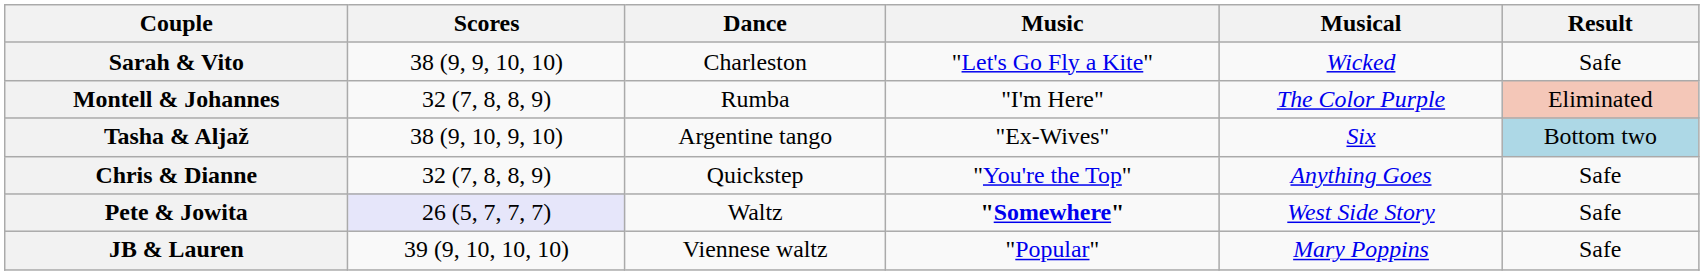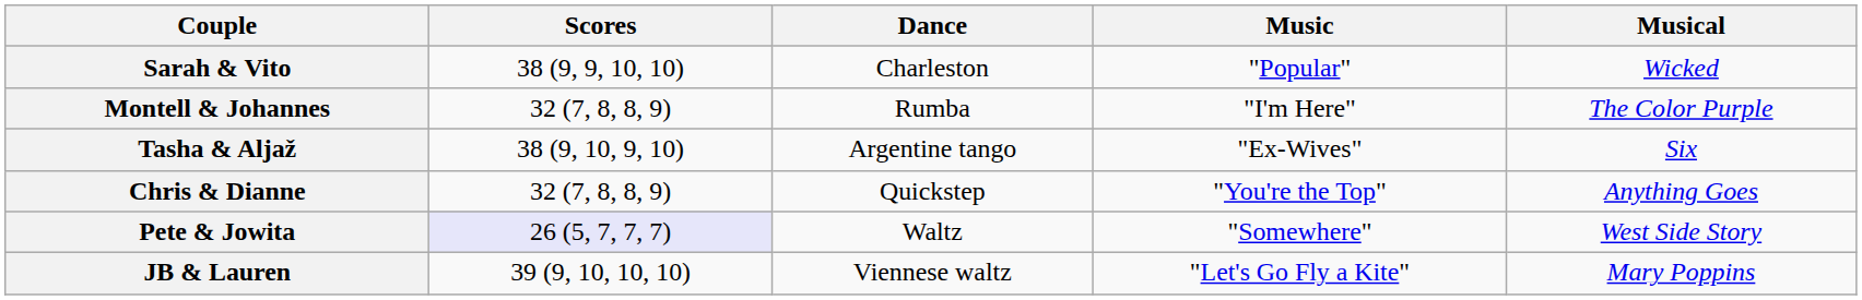 <table class="wikitable sortable" style="text-align:center; width:90%">
 <tr>
 <th scope="col">Couple</th>
 <th scope="col">Scores</th>
 <th scope="col" class="unsortable">Dance</th>
 <th scope="col" class="unsortable">Music</th>
 <th scope="col" class="unsortable">Musical</th>
-<th scope="col" class="unsortable">Result</th>
 </tr>
 <tr>
 <th scope="row">Sarah & Vito</th>
 <td>38 (9, 9, 10, 10)</td>
 <td>Charleston</td>
-<td>"<a href='#'>Let's Go Fly a Kite</a>"</td>
+<td>"<a href='#'>Popular</a>"</td>
 <td><em><a href='#'>Wicked</a></em></td>
-<td>Safe</td>
 </tr>
 <tr>
 <th scope="row">Montell & Johannes</th>
 <td>32 (7, 8, 8, 9)</td>
 <td>Rumba</td>
 <td>"I'm Here"</td>
 <td><em><a href='#'>The Color Purple</a></em></td>
-<td bgcolor=#f4c7b8>Eliminated</td>
 </tr>
 <tr>
 <th scope="row">Tasha & Aljaž</th>
 <td>38 (9, 10, 9, 10)</td>
 <td>Argentine tango</td>
 <td>"Ex-Wives"</td>
 <td><em><a href='#'>Six</a></em></td>
-<td bgcolor=lightblue>Bottom two</td>
 </tr>
 <tr>
 <th scope="row">Chris & Dianne</th>
 <td>32 (7, 8, 8, 9)</td>
 <td>Quickstep</td>
 <td>"<a href='#'>You're the Top</a>"</td>
 <td><em><a href='#'>Anything Goes</a></em></td>
-<td>Safe</td>
 </tr>
 <tr>
 <th scope="row">Pete & Jowita</th>
 <td style="background: lavender;">26 (5, 7, 7, 7)</td>
 <td>Waltz</td>
-<td><strong>"<a href='#'>Somewhere</a>"</strong></td>
+<td>"<a href='#'>Somewhere</a>"</td>
 <td><em><a href='#'>West Side Story</a></em></td>
-<td>Safe</td>
 </tr>
 <tr>
 <th scope="row">JB & Lauren</th>
 <td>39 (9, 10, 10, 10)</td>
 <td>Viennese waltz</td>
-<td>"<a href='#'>Popular</a>"</td>
+<td>"<a href='#'>Let's Go Fly a Kite</a>"</td>
 <td><em><a href='#'>Mary Poppins</a></em></td>
-<td>Safe</td>
 </tr>
 </table>
